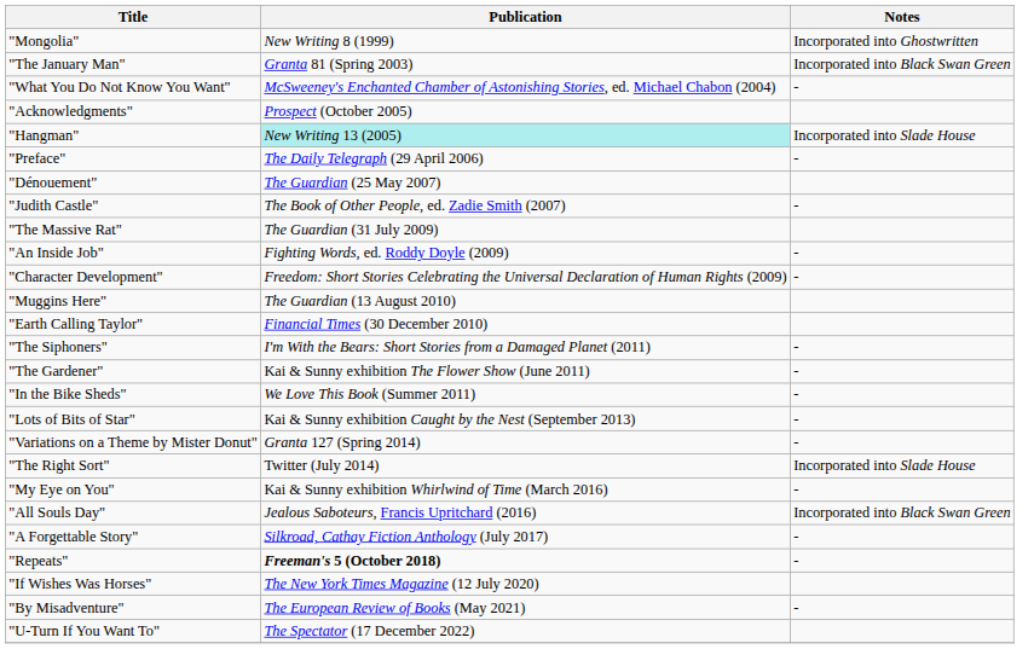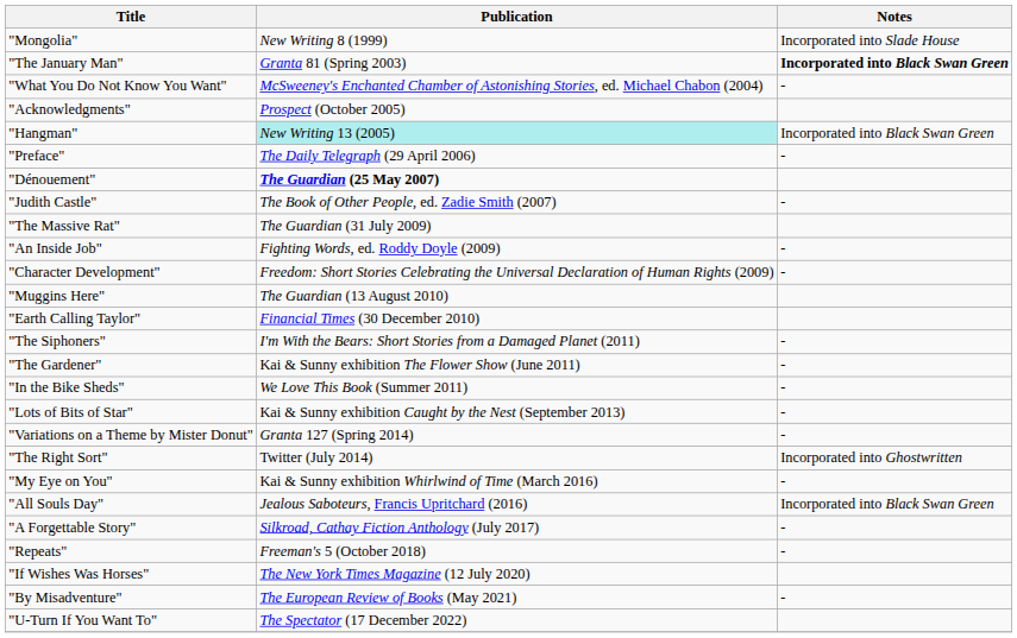 <table class="wikitable">
 <tr>
 <th>Title</th>
 <th>Publication</th>
 <th>Notes</th>
 </tr>
 <tr>
 <td>"Mongolia"</td>
 <td><em>New Writing</em> 8 (1999)</td>
-<td>Incorporated into <em>Ghostwritten</em></td>
+<td>Incorporated into <em>Slade House</em></td>
 </tr>
 <tr>
 <td>"The January Man"</td>
 <td><em><a href='#'>Granta</a></em> 81 (Spring 2003)</td>
-<td>Incorporated into <em>Black Swan Green</em></td>
+<td><strong>Incorporated into <em>Black Swan Green</em></strong></td>
 </tr>
 <tr>
 <td>"What You Do Not Know You Want"</td>
 <td><em><a href='#'>McSweeney's Enchanted Chamber of Astonishing Stories</a></em>, ed. <a href='#'>Michael Chabon</a> (2004)</td>
 <td>-</td>
 </tr>
 <tr>
 <td>"Acknowledgments"</td>
 <td><em><a href='#'>Prospect</a></em> (October 2005)</td>
 <td></td>
 </tr>
 <tr>
 <td>"Hangman"</td>
 <td style="background: paleturquoise;"><em>New Writing</em> 13 (2005)</td>
-<td>Incorporated into <em>Slade House</em></td>
+<td>Incorporated into <em>Black Swan Green</em></td>
 </tr>
 <tr>
 <td>"Preface"</td>
 <td><em><a href='#'>The Daily Telegraph</a></em> (29 April 2006)</td>
 <td>-</td>
 </tr>
 <tr>
 <td>"Dénouement"</td>
-<td><em><a href='#'>The Guardian</a></em> (25 May 2007)</td>
+<td><strong><em><a href='#'>The Guardian</a></em> (25 May 2007)</strong></td>
 <td></td>
 </tr>
 <tr>
 <td>"Judith Castle"</td>
 <td><em>The Book of Other People</em>, ed. <a href='#'>Zadie Smith</a> (2007)</td>
 <td>-</td>
 </tr>
 <tr>
 <td>"The Massive Rat"</td>
 <td><em>The Guardian</em> (31 July 2009)</td>
 <td></td>
 </tr>
 <tr>
 <td>"An Inside Job"</td>
 <td><em>Fighting Words</em>, ed. <a href='#'>Roddy Doyle</a> (2009)</td>
 <td>-</td>
 </tr>
 <tr>
 <td>"Character Development"</td>
 <td><em>Freedom: Short Stories Celebrating the Universal Declaration of Human Rights</em> (2009)</td>
 <td>-</td>
 </tr>
 <tr>
 <td>"Muggins Here"</td>
 <td><em>The Guardian</em> (13 August 2010)</td>
 <td></td>
 </tr>
 <tr>
 <td>"Earth Calling Taylor"</td>
 <td><em><a href='#'>Financial Times</a></em> (30 December 2010)</td>
 <td></td>
 </tr>
 <tr>
 <td>"The Siphoners"</td>
 <td><em>I'm With the Bears: Short Stories from a Damaged Planet</em> (2011)</td>
 <td>-</td>
 </tr>
 <tr>
 <td>"The Gardener"</td>
 <td>Kai & Sunny exhibition <em>The Flower Show</em> (June 2011)</td>
 <td>-</td>
 </tr>
 <tr>
 <td>"In the Bike Sheds"</td>
 <td><em>We Love This Book</em> (Summer 2011)</td>
 <td>-</td>
 </tr>
 <tr>
 <td>"Lots of Bits of Star"</td>
 <td>Kai & Sunny exhibition <em>Caught by the Nest</em> (September 2013)</td>
 <td>-</td>
 </tr>
 <tr>
 <td>"Variations on a Theme by Mister Donut"</td>
 <td><em>Granta</em> 127 (Spring 2014)</td>
 <td>-</td>
 </tr>
 <tr>
 <td>"The Right Sort"</td>
 <td>Twitter (July 2014)</td>
-<td>Incorporated into <em>Slade House</em></td>
+<td>Incorporated into <em>Ghostwritten</em></td>
 </tr>
 <tr>
 <td>"My Eye on You"</td>
 <td>Kai & Sunny exhibition <em>Whirlwind of Time</em> (March 2016)</td>
 <td>-</td>
 </tr>
 <tr>
 <td>"All Souls Day"</td>
 <td><em>Jealous Saboteurs</em>, <a href='#'>Francis Upritchard</a> (2016)</td>
 <td>Incorporated into <em>Black Swan Green</em></td>
 </tr>
 <tr>
 <td>"A Forgettable Story"</td>
 <td><em><a href='#'>Silkroad, Cathay Fiction Anthology</a></em> (July 2017)</td>
 <td>-</td>
 </tr>
 <tr>
 <td>"Repeats"</td>
-<td><strong><em>Freeman's</em> 5 (October 2018)</strong></td>
+<td><em>Freeman's</em> 5 (October 2018)</td>
 <td>-</td>
 </tr>
 <tr>
 <td>"If Wishes Was Horses"</td>
 <td><em><a href='#'>The New York Times Magazine</a></em> (12 July 2020)</td>
 <td></td>
 </tr>
 <tr>
 <td>"By Misadventure"</td>
 <td><em><a href='#'>The European Review of Books</a></em> (May 2021)</td>
 <td>-</td>
 </tr>
 <tr>
 <td>"U-Turn If You Want To"</td>
 <td><em><a href='#'>The Spectator</a></em> (17 December 2022)</td>
 <td></td>
 </tr>
 <tr>
 </tr>
 </table>
